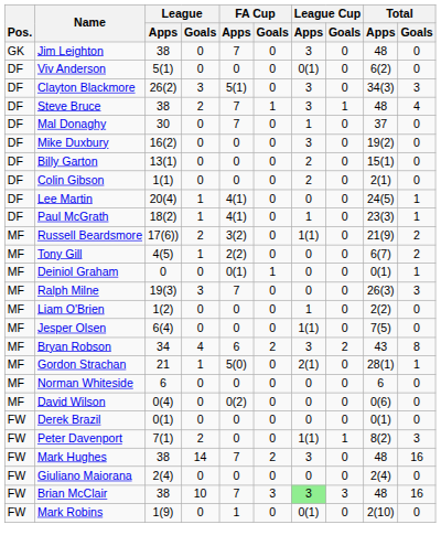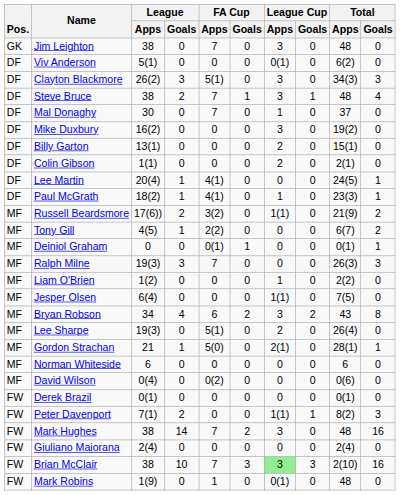 <table class="wikitable" style="text-align:center">
 <tr>
 <th rowspan="2" valign="bottom">Pos.</th>
 <th rowspan="2">Name</th>
 <th colspan="2" width="85">League</th>
 <th colspan="2" width="85">FA Cup</th>
 <th colspan="2" width="85">League Cup</th>
 <th colspan="2" width="85">Total</th>
 </tr>
 <tr>
 <th>Apps</th>
 <th>Goals</th>
 <th>Apps</th>
 <th>Goals</th>
 <th>Apps</th>
 <th>Goals</th>
 <th>Apps</th>
 <th>Goals</th>
 </tr>
 <tr>
 <td align="left">GK</td>
 <td align="left"> <a href='#'>Jim Leighton</a></td>
 <td>38</td>
 <td>0</td>
 <td>7</td>
 <td>0</td>
 <td>3</td>
 <td>0</td>
 <td>48</td>
 <td>0</td>
 </tr>
 <tr>
 <td align="left">DF</td>
 <td align="left"> <a href='#'>Viv Anderson</a></td>
 <td>5(1)</td>
 <td>0</td>
 <td>0</td>
 <td>0</td>
 <td>0(1)</td>
 <td>0</td>
 <td>6(2)</td>
 <td>0</td>
 </tr>
 <tr>
 <td align="left">DF</td>
 <td align="left"> <a href='#'>Clayton Blackmore</a></td>
 <td>26(2)</td>
 <td>3</td>
 <td>5(1)</td>
 <td>0</td>
 <td>3</td>
 <td>0</td>
 <td>34(3)</td>
 <td>3</td>
 </tr>
 <tr>
 <td align="left">DF</td>
 <td align="left"> <a href='#'>Steve Bruce</a></td>
 <td>38</td>
 <td>2</td>
 <td>7</td>
 <td>1</td>
 <td>3</td>
 <td>1</td>
 <td>48</td>
 <td>4</td>
 </tr>
 <tr>
 <td align="left">DF</td>
 <td align="left"> <a href='#'>Mal Donaghy</a></td>
 <td>30</td>
 <td>0</td>
 <td>7</td>
 <td>0</td>
 <td>1</td>
 <td>0</td>
 <td>37</td>
 <td>0</td>
 </tr>
 <tr>
 <td align="left">DF</td>
 <td align="left"> <a href='#'>Mike Duxbury</a></td>
 <td>16(2)</td>
 <td>0</td>
 <td>0</td>
 <td>0</td>
 <td>3</td>
 <td>0</td>
 <td>19(2)</td>
 <td>0</td>
 </tr>
 <tr>
 <td align="left">DF</td>
 <td align="left"> <a href='#'>Billy Garton</a></td>
 <td>13(1)</td>
 <td>0</td>
 <td>0</td>
 <td>0</td>
 <td>2</td>
 <td>0</td>
 <td>15(1)</td>
 <td>0</td>
 </tr>
 <tr>
 <td align="left">DF</td>
 <td align="left"> <a href='#'>Colin Gibson</a></td>
 <td>1(1)</td>
 <td>0</td>
 <td>0</td>
 <td>0</td>
 <td>2</td>
 <td>0</td>
 <td>2(1)</td>
 <td>0</td>
 </tr>
 <tr>
 <td align="left">DF</td>
 <td align="left"> <a href='#'>Lee Martin</a></td>
 <td>20(4)</td>
 <td>1</td>
 <td>4(1)</td>
 <td>0</td>
 <td>0</td>
 <td>0</td>
 <td>24(5)</td>
 <td>1</td>
 </tr>
 <tr>
 <td align="left">DF</td>
 <td align="left"> <a href='#'>Paul McGrath</a></td>
 <td>18(2)</td>
 <td>1</td>
 <td>4(1)</td>
 <td>0</td>
 <td>1</td>
 <td>0</td>
 <td>23(3)</td>
 <td>1</td>
 </tr>
 <tr>
 <td align="left">MF</td>
 <td align="left"> <a href='#'>Russell Beardsmore</a></td>
 <td>17(6))</td>
 <td>2</td>
 <td>3(2)</td>
 <td>0</td>
 <td>1(1)</td>
 <td>0</td>
 <td>21(9)</td>
 <td>2</td>
 </tr>
 <tr>
 <td align="left">MF</td>
 <td align="left"> <a href='#'>Tony Gill</a></td>
 <td>4(5)</td>
 <td>1</td>
 <td>2(2)</td>
 <td>0</td>
 <td>0</td>
 <td>0</td>
 <td>6(7)</td>
 <td>2</td>
 </tr>
 <tr>
 <td align="left">MF</td>
 <td align="left"> <a href='#'>Deiniol Graham</a></td>
 <td>0</td>
 <td>0</td>
 <td>0(1)</td>
 <td>1</td>
 <td>0</td>
 <td>0</td>
 <td>0(1)</td>
 <td>1</td>
 </tr>
 <tr>
 <td align="left">MF</td>
 <td align="left"> <a href='#'>Ralph Milne</a></td>
 <td>19(3)</td>
 <td>3</td>
 <td>7</td>
 <td>0</td>
 <td>0</td>
 <td>0</td>
 <td>26(3)</td>
 <td>3</td>
 </tr>
 <tr>
 <td align="left">MF</td>
 <td align="left"> <a href='#'>Liam O'Brien</a></td>
 <td>1(2)</td>
 <td>0</td>
 <td>0</td>
 <td>0</td>
 <td>1</td>
 <td>0</td>
 <td>2(2)</td>
 <td>0</td>
 </tr>
 <tr>
 <td align="left">MF</td>
 <td align="left"> <a href='#'>Jesper Olsen</a></td>
 <td>6(4)</td>
 <td>0</td>
 <td>0</td>
 <td>0</td>
 <td>1(1)</td>
 <td>0</td>
 <td>7(5)</td>
 <td>0</td>
 </tr>
 <tr>
 <td align="left">MF</td>
 <td align="left"> <a href='#'>Bryan Robson</a></td>
 <td>34</td>
 <td>4</td>
 <td>6</td>
 <td>2</td>
 <td>3</td>
 <td>2</td>
 <td>43</td>
 <td>8</td>
 </tr>
 <tr>
 <td align="left">MF</td>
+<td align="left"> <a href='#'>Lee Sharpe</a></td>
+<td>19(3)</td>
+<td>0</td>
+<td>5(1)</td>
+<td>0</td>
+<td>2</td>
+<td>0</td>
+<td>26(4)</td>
+<td>0</td>
+</tr>
+<tr>
+<td align="left">MF</td>
 <td align="left"> <a href='#'>Gordon Strachan</a></td>
 <td>21</td>
 <td>1</td>
 <td>5(0)</td>
 <td>0</td>
 <td>2(1)</td>
 <td>0</td>
 <td>28(1)</td>
 <td>1</td>
 </tr>
 <tr>
 <td align="left">MF</td>
 <td align="left"> <a href='#'>Norman Whiteside</a></td>
 <td>6</td>
 <td>0</td>
 <td>0</td>
 <td>0</td>
 <td>0</td>
 <td>0</td>
 <td>6</td>
 <td>0</td>
 </tr>
 <tr>
 <td align="left">MF</td>
 <td align="left"> <a href='#'>David Wilson</a></td>
 <td>0(4)</td>
 <td>0</td>
 <td>0(2)</td>
 <td>0</td>
 <td>0</td>
 <td>0</td>
 <td>0(6)</td>
 <td>0</td>
 </tr>
 <tr>
 <td align="left">FW</td>
 <td align="left"> <a href='#'>Derek Brazil</a></td>
 <td>0(1)</td>
 <td>0</td>
 <td>0</td>
 <td>0</td>
 <td>0</td>
 <td>0</td>
 <td>0(1)</td>
 <td>0</td>
 </tr>
 <tr>
 <td align="left">FW</td>
 <td align="left"> <a href='#'>Peter Davenport</a></td>
 <td>7(1)</td>
 <td>2</td>
 <td>0</td>
 <td>0</td>
 <td>1(1)</td>
 <td>1</td>
 <td>8(2)</td>
 <td>3</td>
 </tr>
 <tr>
 <td align="left">FW</td>
 <td align="left"> <a href='#'>Mark Hughes</a></td>
 <td>38</td>
 <td>14</td>
 <td>7</td>
 <td>2</td>
 <td>3</td>
 <td>0</td>
 <td>48</td>
 <td>16</td>
 </tr>
 <tr>
 <td align="left">FW</td>
 <td align="left"> <a href='#'>Giuliano Maiorana</a></td>
 <td>2(4)</td>
 <td>0</td>
 <td>0</td>
 <td>0</td>
 <td>0</td>
 <td>0</td>
 <td>2(4)</td>
 <td>0</td>
 </tr>
 <tr>
 <td align="left">FW</td>
 <td align="left"> <a href='#'>Brian McClair</a></td>
 <td>38</td>
 <td>10</td>
 <td>7</td>
 <td>3</td>
 <td style="background: lightgreen;">3</td>
 <td>3</td>
-<td>48</td>
+<td>2(10)</td>
 <td>16</td>
 </tr>
 <tr>
 <td align="left">FW</td>
 <td align="left"> <a href='#'>Mark Robins</a></td>
 <td>1(9)</td>
 <td>0</td>
 <td>1</td>
 <td>0</td>
 <td>0(1)</td>
 <td>0</td>
-<td>2(10)</td>
+<td>48</td>
 <td>0</td>
 </tr>
 </table>
